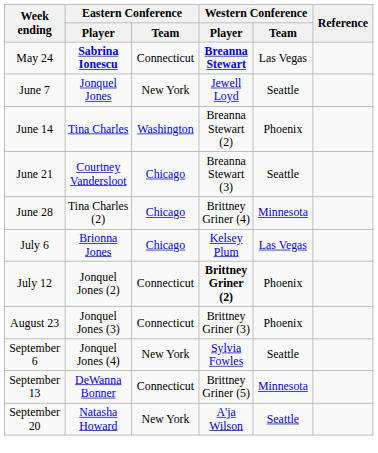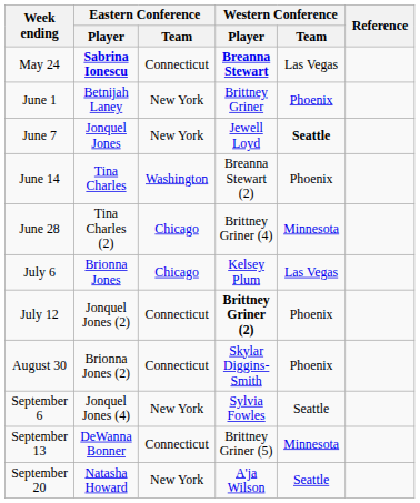 <table class="wikitable" style="width: 80%; text-align:center;">
 <tr>
 <th rowspan=2 width=60>Week ending</th>
 <th colspan=2 width=120>Eastern Conference</th>
 <th colspan=2 width=120>Western Conference</th>
 <th rowspan=2 width=50>Reference</th>
 </tr>
 <tr>
 <th width=60>Player</th>
 <th width=60>Team</th>
 <th width=60>Player</th>
 <th width=60>Team</th>
 </tr>
 <tr>
 <td>May 24</td>
 <td><strong><a href='#'>Sabrina Ionescu</a></strong></td>
 <td>Connecticut</td>
 <td><strong><a href='#'>Breanna Stewart</a></strong></td>
 <td>Las Vegas</td>
 <td></td>
 </tr>
 <tr>
+<td>June 1</td>
+<td><a href='#'>Betnijah Laney</a></td>
+<td>New York</td>
+<td><a href='#'>Brittney Griner</a></td>
+<td><a href='#'>Phoenix</a></td>
+<td></td>
+</tr>
+<tr>
 <td>June 7</td>
 <td><a href='#'>Jonquel Jones</a></td>
 <td>New York</td>
 <td><a href='#'>Jewell Loyd</a></td>
-<td>Seattle</td>
+<td><strong>Seattle</strong></td>
 <td></td>
 </tr>
 <tr>
 <td>June 14</td>
 <td><a href='#'>Tina Charles</a></td>
 <td><a href='#'>Washington</a></td>
 <td>Breanna Stewart (2)</td>
 <td>Phoenix</td>
-<td></td>
-</tr>
-<tr>
-<td>June 21</td>
-<td><a href='#'>Courtney Vandersloot</a></td>
-<td><a href='#'>Chicago</a></td>
-<td>Breanna Stewart (3)</td>
-<td>Seattle</td>
 <td></td>
 </tr>
 <tr>
 <td>June 28</td>
 <td>Tina Charles (2)</td>
 <td><a href='#'>Chicago</a></td>
 <td>Brittney Griner (4)</td>
 <td><a href='#'>Minnesota</a></td>
 <td></td>
 </tr>
 <tr>
 <td>July 6</td>
 <td><a href='#'>Brionna Jones</a></td>
 <td><a href='#'>Chicago</a></td>
 <td><a href='#'>Kelsey Plum</a></td>
 <td><a href='#'>Las Vegas</a></td>
 <td></td>
 </tr>
 <tr>
 <td>July 12</td>
 <td>Jonquel Jones (2)</td>
 <td>Connecticut</td>
 <td><strong>Brittney Griner (2)</strong></td>
 <td>Phoenix</td>
 <td></td>
 </tr>
 <tr>
-<td>August 23</td>
-<td>Jonquel Jones (3)</td>
+<td>August 30</td>
+<td>Brionna Jones (2)</td>
 <td>Connecticut</td>
-<td>Brittney Griner (3)</td>
+<td><a href='#'>Skylar Diggins-Smith</a></td>
 <td>Phoenix</td>
 <td></td>
 </tr>
 <tr>
 <td>September 6</td>
 <td>Jonquel Jones (4)</td>
 <td>New York</td>
 <td><a href='#'>Sylvia Fowles</a></td>
 <td>Seattle</td>
 <td></td>
 </tr>
 <tr>
 <td>September 13</td>
 <td><a href='#'>DeWanna Bonner</a></td>
 <td>Connecticut</td>
 <td>Brittney Griner (5)</td>
 <td><a href='#'>Minnesota</a></td>
 <td></td>
 </tr>
 <tr>
 <td>September 20</td>
 <td><a href='#'>Natasha Howard</a></td>
 <td>New York</td>
 <td><a href='#'>A'ja Wilson</a></td>
 <td><a href='#'>Seattle</a></td>
 <td></td>
 </tr>
 </table>
